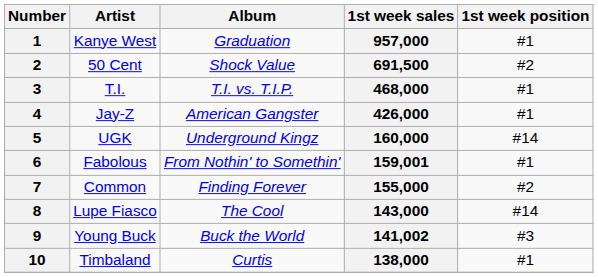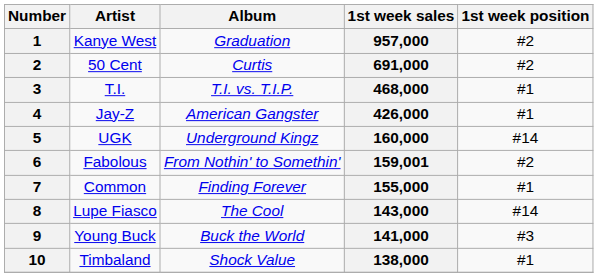 <table class="wikitable">
 <tr>
 <th style="text-align:center;">Number</th>
 <th style="text-align:center;">Artist</th>
 <th style="text-align:center;">Album</th>
 <th style="text-align:center;">1st week sales</th>
 <th style="text-align:center;">1st week position</th>
 </tr>
 <tr>
 <th style="text-align:center;">1</th>
 <td style="text-align:center;"><a href='#'>Kanye West</a></td>
 <td style="text-align:center;"><em><a href='#'>Graduation</a></em></td>
 <th style="text-align:center;">957,000</th>
-<td style="text-align:center;">#1</td>
+<td style="text-align:center;">#2</td>
 </tr>
 <tr>
 <th style="text-align:center;">2</th>
 <td style="text-align:center;"><a href='#'>50 Cent</a></td>
-<td style="text-align:center;"><em><a href='#'>Shock Value</a></em></td>
-<th style="text-align:center;">691,500</th>
+<td style="text-align:center;"><em><a href='#'>Curtis</a></em></td>
+<th style="text-align:center;">691,000</th>
 <td style="text-align:center;">#2</td>
 </tr>
 <tr>
 <th style="text-align:center;">3</th>
 <td style="text-align:center;"><a href='#'>T.I.</a></td>
 <td style="text-align:center;"><em><a href='#'>T.I. vs. T.I.P.</a></em></td>
 <th style="text-align:center;">468,000</th>
 <td style="text-align:center;">#1</td>
 </tr>
 <tr>
 <th style="text-align:center;">4</th>
 <td style="text-align:center;"><a href='#'>Jay-Z</a></td>
 <td style="text-align:center;"><em><a href='#'>American Gangster</a></em></td>
 <th style="text-align:center;">426,000</th>
 <td style="text-align:center;">#1</td>
 </tr>
 <tr>
 <th style="text-align:center;">5</th>
 <td style="text-align:center;"><a href='#'>UGK</a></td>
 <td style="text-align:center;"><em><a href='#'>Underground Kingz</a></em></td>
 <th style="text-align:center;">160,000</th>
 <td style="text-align:center;">#14</td>
 </tr>
 <tr>
 <th style="text-align:center;">6</th>
 <td style="text-align:center;"><a href='#'>Fabolous</a></td>
 <td style="text-align:center;"><em><a href='#'>From Nothin' to Somethin'</a></em></td>
 <th style="text-align:center;">159,001</th>
-<td style="text-align:center;">#1</td>
+<td style="text-align:center;">#2</td>
 </tr>
 <tr>
 <th style="text-align:center;">7</th>
 <td style="text-align:center;"><a href='#'>Common</a></td>
 <td style="text-align:center;"><em><a href='#'>Finding Forever</a></em></td>
 <th style="text-align:center;">155,000</th>
-<td style="text-align:center;">#2</td>
+<td style="text-align:center;">#1</td>
 </tr>
 <tr>
 <th style="text-align:center;">8</th>
 <td style="text-align:center;"><a href='#'>Lupe Fiasco</a></td>
 <td style="text-align:center;"><em><a href='#'>The Cool</a></em></td>
 <th style="text-align:center;">143,000</th>
 <td style="text-align:center;">#14</td>
 </tr>
 <tr>
 <th style="text-align:center;">9</th>
 <td style="text-align:center;"><a href='#'>Young Buck</a></td>
 <td style="text-align:center;"><em><a href='#'>Buck the World</a></em></td>
-<th style="text-align:center;">141,002</th>
+<th style="text-align:center;">141,000</th>
 <td style="text-align:center;">#3</td>
 </tr>
 <tr>
 <th style="text-align:center;">10</th>
 <td style="text-align:center;"><a href='#'>Timbaland</a></td>
-<td style="text-align:center;"><em><a href='#'>Curtis</a></em></td>
+<td style="text-align:center;"><em><a href='#'>Shock Value</a></em></td>
 <th style="text-align:center;">138,000</th>
 <td style="text-align:center;">#1</td>
 </tr>
 <tr>
 </tr>
 </table>
